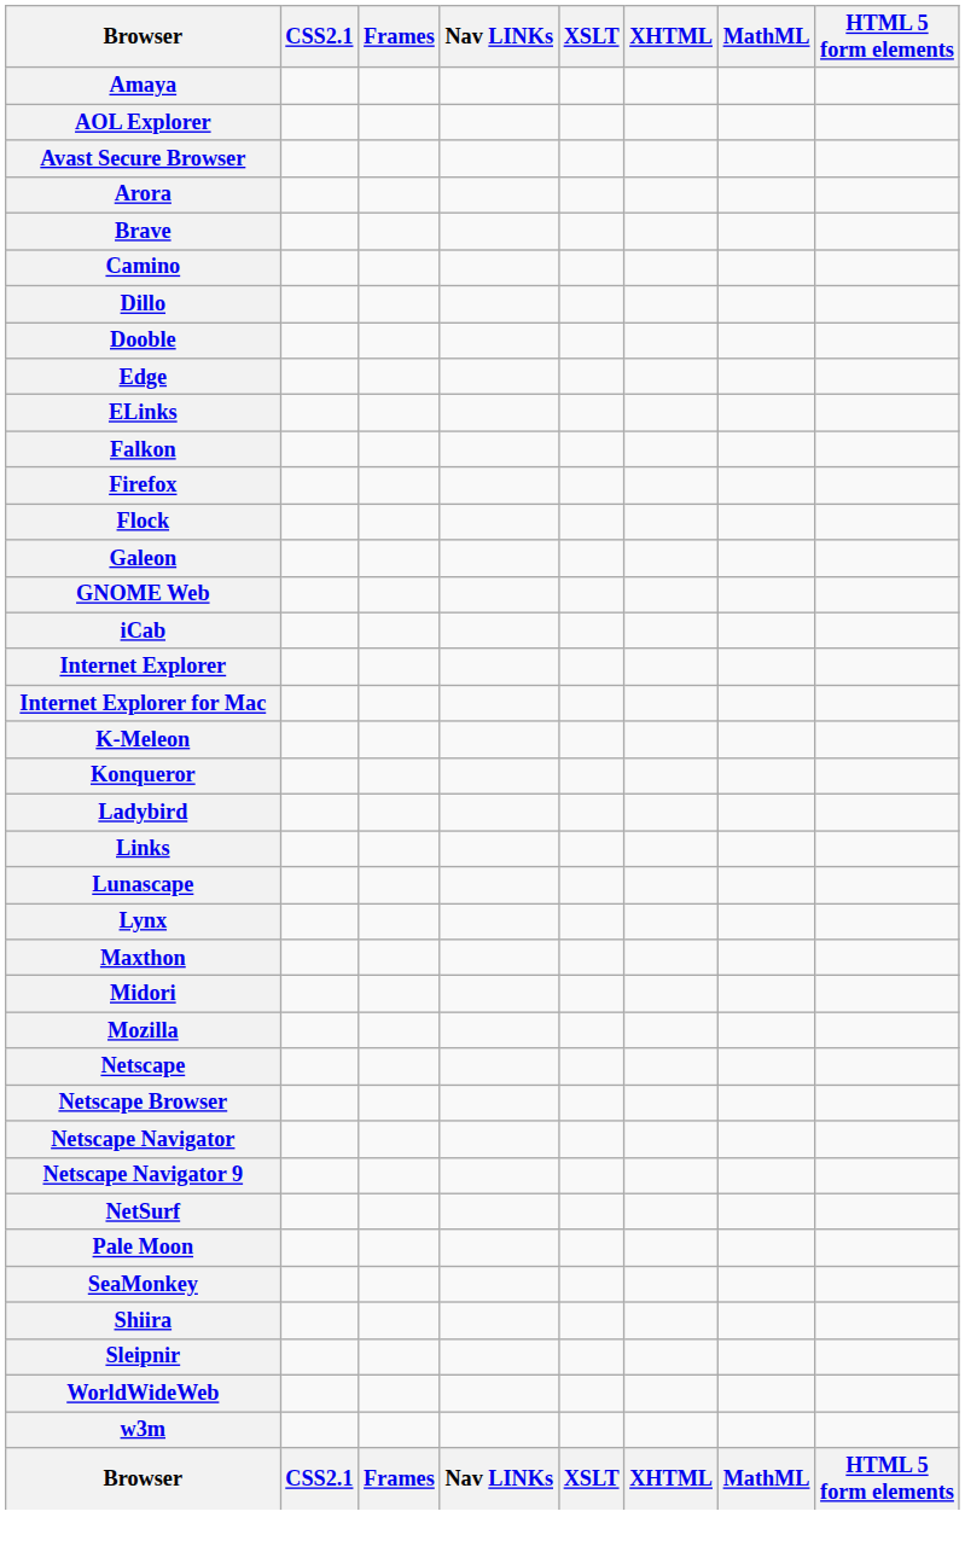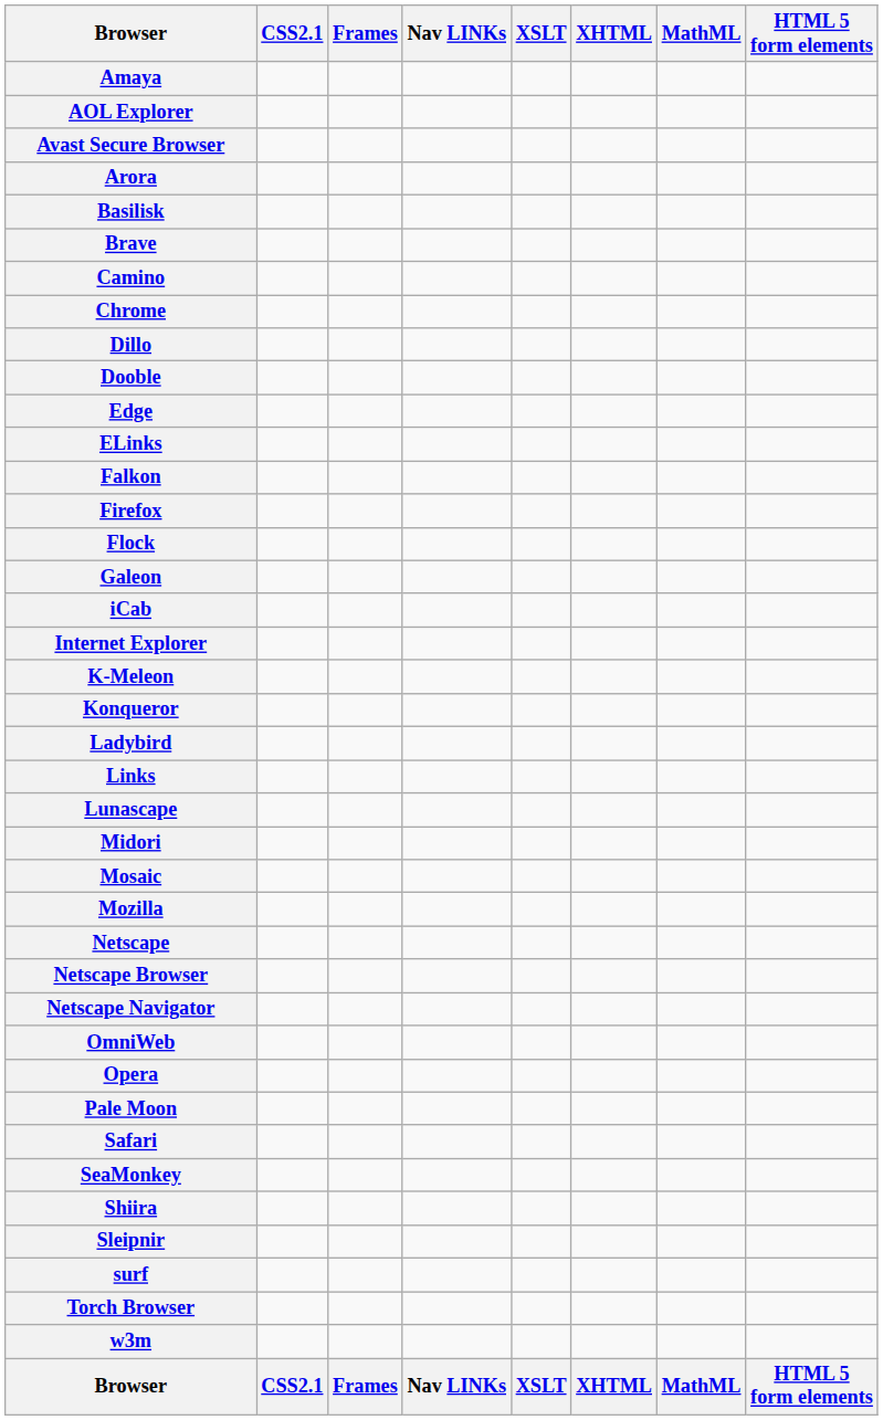 <table class="wikitable sortable sticky-header" style="font-size: 85%; text-align: center; width: auto;">
 <tr>
 <th style="width:12em">Browser</th>
 <th><a href='#'>CSS2.1</a></th>
 <th><a href='#'>Frames</a></th>
 <th>Nav <a href='#'>LINKs</a></th>
 <th><a href='#'>XSLT</a></th>
 <th><a href='#'>XHTML</a></th>
 <th><a href='#'>MathML</a></th>
 <th><a href='#'>HTML 5<br>form elements</a></th>
 </tr>
 <tr>
 <th><a href='#'>Amaya</a></th>
 <td></td>
 <td></td>
 <td></td>
 <td></td>
 <td></td>
 <td></td>
 <td></td>
 </tr>
 <tr>
 <th><a href='#'>AOL Explorer</a></th>
 <td></td>
 <td></td>
 <td></td>
 <td></td>
 <td></td>
 <td></td>
 <td></td>
 </tr>
 <tr>
 <th><a href='#'>Avast Secure Browser</a></th>
 <td></td>
 <td></td>
 <td></td>
 <td></td>
 <td></td>
 <td></td>
 <td></td>
 </tr>
 <tr>
 <th><a href='#'>Arora</a></th>
 <td></td>
 <td></td>
 <td></td>
 <td></td>
 <td></td>
 <td></td>
 <td></td>
 </tr>
 <tr>
+<th><a href='#'>Basilisk</a></th>
+<td></td>
+<td></td>
+<td></td>
+<td></td>
+<td></td>
+<td></td>
+<td></td>
+</tr>
+<tr>
 <th><a href='#'>Brave</a></th>
 <td></td>
 <td></td>
 <td></td>
 <td></td>
 <td></td>
 <td></td>
 <td></td>
 </tr>
 <tr>
 <th><a href='#'>Camino</a></th>
+<td></td>
+<td></td>
+<td></td>
+<td></td>
+<td></td>
+<td></td>
+<td></td>
+</tr>
+<tr>
+<th><a href='#'>Chrome</a></th>
 <td></td>
 <td></td>
 <td></td>
 <td></td>
 <td></td>
 <td></td>
 <td></td>
 </tr>
 <tr>
 <th><a href='#'>Dillo</a></th>
 <td></td>
 <td></td>
 <td></td>
 <td></td>
 <td></td>
 <td></td>
 <td></td>
 </tr>
 <tr>
 <th><a href='#'>Dooble</a></th>
 <td></td>
 <td></td>
 <td></td>
 <td></td>
 <td></td>
 <td></td>
 <td></td>
 </tr>
 <tr>
 <th><a href='#'>Edge</a></th>
 <td></td>
 <td></td>
 <td></td>
 <td></td>
 <td></td>
 <td></td>
 <td></td>
 </tr>
 <tr>
 <th><a href='#'>ELinks</a></th>
 <td></td>
 <td></td>
 <td></td>
 <td></td>
 <td></td>
 <td></td>
 <td></td>
 </tr>
 <tr>
 <th><a href='#'>Falkon</a></th>
 <td></td>
 <td></td>
 <td></td>
 <td></td>
 <td></td>
 <td></td>
 <td></td>
 </tr>
 <tr>
 <th><a href='#'>Firefox</a></th>
 <td></td>
 <td></td>
 <td></td>
 <td></td>
 <td></td>
 <td></td>
 <td></td>
 </tr>
 <tr>
 <th><a href='#'>Flock</a></th>
 <td></td>
 <td></td>
 <td></td>
 <td></td>
 <td></td>
 <td></td>
 <td></td>
 </tr>
 <tr>
 <th><a href='#'>Galeon</a></th>
 <td></td>
 <td></td>
 <td></td>
 <td></td>
 <td></td>
 <td></td>
 <td></td>
 </tr>
 <tr>
-<th><a href='#'>GNOME Web</a></th>
-<td></td>
-<td></td>
-<td></td>
-<td></td>
-<td></td>
-<td></td>
-<td></td>
-</tr>
-<tr>
 <th><a href='#'>iCab</a></th>
 <td></td>
 <td></td>
 <td></td>
 <td></td>
 <td></td>
 <td></td>
 <td></td>
 </tr>
 <tr>
 <th><a href='#'>Internet Explorer</a></th>
-<td></td>
-<td></td>
-<td></td>
-<td></td>
-<td></td>
-<td></td>
-<td></td>
-</tr>
-<tr>
-<th><a href='#'>Internet Explorer for Mac</a></th>
 <td></td>
 <td></td>
 <td></td>
 <td></td>
 <td></td>
 <td></td>
 <td></td>
 </tr>
 <tr>
 <th><a href='#'>K-Meleon</a></th>
 <td></td>
 <td></td>
 <td></td>
 <td></td>
 <td></td>
 <td></td>
 <td></td>
 </tr>
 <tr>
 <th><a href='#'>Konqueror</a></th>
 <td></td>
 <td></td>
 <td></td>
 <td></td>
 <td></td>
 <td></td>
 <td></td>
 </tr>
 <tr>
 <th><a href='#'>Ladybird</a></th>
 <td></td>
 <td></td>
 <td></td>
 <td></td>
 <td></td>
 <td></td>
 <td></td>
 </tr>
 <tr>
 <th><a href='#'>Links</a></th>
 <td></td>
 <td></td>
 <td></td>
 <td></td>
 <td></td>
 <td></td>
 <td></td>
 </tr>
 <tr>
 <th><a href='#'>Lunascape</a></th>
 <td></td>
 <td></td>
 <td></td>
 <td></td>
 <td></td>
 <td></td>
 <td></td>
 </tr>
 <tr>
-<th><a href='#'>Lynx</a></th>
+<th><a href='#'>Midori</a></th>
 <td></td>
 <td></td>
 <td></td>
 <td></td>
 <td></td>
 <td></td>
 <td></td>
 </tr>
 <tr>
-<th><a href='#'>Maxthon</a></th>
-<td></td>
-<td></td>
-<td></td>
-<td></td>
-<td></td>
-<td></td>
-<td></td>
-</tr>
-<tr>
-<th><a href='#'>Midori</a></th>
+<th><a href='#'>Mosaic</a></th>
 <td></td>
 <td></td>
 <td></td>
 <td></td>
 <td></td>
 <td></td>
 <td></td>
 </tr>
 <tr>
 <th><a href='#'>Mozilla</a></th>
 <td></td>
 <td></td>
 <td></td>
 <td></td>
 <td></td>
 <td></td>
 <td></td>
 </tr>
 <tr>
 <th><a href='#'>Netscape</a></th>
 <td></td>
 <td></td>
 <td></td>
 <td></td>
 <td></td>
 <td></td>
 <td></td>
 </tr>
 <tr>
 <th><a href='#'>Netscape Browser</a></th>
 <td></td>
 <td></td>
 <td></td>
 <td></td>
 <td></td>
 <td></td>
 <td></td>
 </tr>
 <tr>
 <th><a href='#'>Netscape Navigator</a></th>
 <td></td>
 <td></td>
 <td></td>
 <td></td>
 <td></td>
 <td></td>
 <td></td>
 </tr>
 <tr>
-<th><a href='#'>Netscape Navigator 9</a></th>
+<th><a href='#'>OmniWeb</a></th>
 <td></td>
 <td></td>
 <td></td>
 <td></td>
 <td></td>
 <td></td>
 <td></td>
 </tr>
 <tr>
-<th><a href='#'>NetSurf</a></th>
+<th><a href='#'>Opera</a></th>
 <td></td>
 <td></td>
 <td></td>
 <td></td>
 <td></td>
 <td></td>
 <td></td>
 </tr>
 <tr>
 <th><a href='#'>Pale Moon</a></th>
+<td></td>
+<td></td>
+<td></td>
+<td></td>
+<td></td>
+<td></td>
+<td></td>
+</tr>
+<tr>
+<th><a href='#'>Safari</a></th>
 <td></td>
 <td></td>
 <td></td>
 <td></td>
 <td></td>
 <td></td>
 <td></td>
 </tr>
 <tr>
 <th><a href='#'>SeaMonkey</a></th>
 <td></td>
 <td></td>
 <td></td>
 <td></td>
 <td></td>
 <td></td>
 <td></td>
 </tr>
 <tr>
 <th><a href='#'>Shiira</a></th>
 <td></td>
 <td></td>
 <td></td>
 <td></td>
 <td></td>
 <td></td>
 <td></td>
 </tr>
 <tr>
 <th><a href='#'>Sleipnir</a></th>
 <td></td>
 <td></td>
 <td></td>
 <td></td>
 <td></td>
 <td></td>
 <td></td>
 </tr>
 <tr>
-<th><a href='#'>WorldWideWeb</a></th>
+<th><a href='#'>surf</a></th>
+<td></td>
+<td></td>
+<td></td>
+<td></td>
+<td></td>
+<td></td>
+<td></td>
+</tr>
+<tr>
+<th><a href='#'>Torch Browser</a></th>
 <td></td>
 <td></td>
 <td></td>
 <td></td>
 <td></td>
 <td></td>
 <td></td>
 </tr>
 <tr>
 <th><a href='#'>w3m</a></th>
 <td></td>
 <td></td>
 <td></td>
 <td></td>
 <td></td>
 <td></td>
 <td></td>
 </tr>
 <tr class="sortbottom">
 <th>Browser</th>
 <th><a href='#'>CSS2.1</a></th>
 <th><a href='#'>Frames</a></th>
 <th>Nav <a href='#'>LINKs</a></th>
 <th><a href='#'>XSLT</a></th>
 <th><a href='#'>XHTML</a></th>
 <th><a href='#'>MathML</a></th>
 <th><a href='#'>HTML 5<br>form elements</a></th>
 </tr>
 </table>
